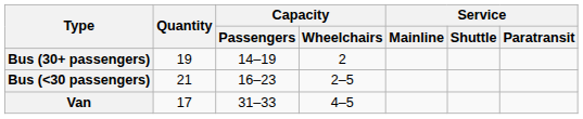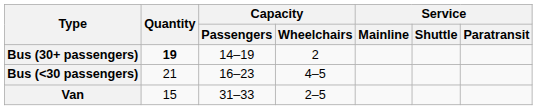 <table class="wikitable sortable" style="font-size:100%;text-align:center">
 <tr>
 <th rowspan=2>Type</th>
 <th rowspan=2>Quantity</th>
 <th colspan=2>Capacity</th>
 <th colspan=3>Service</th>
 </tr>
 <tr>
 <th>Passengers</th>
 <th>Wheelchairs</th>
 <th>Mainline</th>
 <th>Shuttle</th>
 <th>Paratransit</th>
 </tr>
 <tr>
 <th>Bus (30+ passengers)</th>
-<td>19</td>
+<td><strong>19</strong></td>
 <td>14–19</td>
 <td>2</td>
 <td></td>
 <td></td>
 <td></td>
 </tr>
 <tr>
 <th>Bus (<30 passengers)</th>
 <td>21</td>
 <td>16–23</td>
-<td>2–5</td>
+<td>4–5</td>
 <td></td>
 <td></td>
 <td></td>
 </tr>
 <tr>
 <th>Van</th>
-<td>17</td>
+<td>15</td>
 <td>31–33</td>
-<td>4–5</td>
+<td>2–5</td>
 <td></td>
 <td></td>
 <td></td>
 </tr>
 </table>
